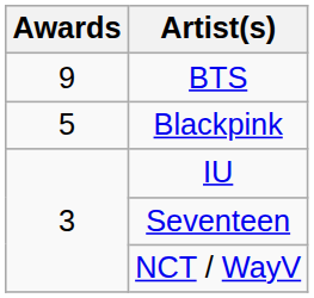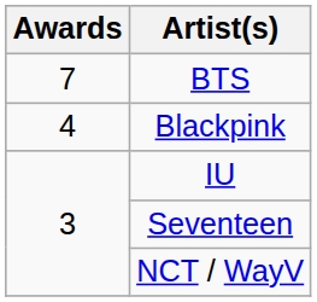 <table class="wikitable" style="text-align:center;">
 <tr>
 <th scope="col">Awards</th>
 <th scope="col">Artist(s)</th>
 </tr>
 <tr>
-<td>9</td>
+<td>7</td>
 <td><a href='#'>BTS</a></td>
 </tr>
 <tr>
-<td>5</td>
+<td>4</td>
 <td><a href='#'>Blackpink</a></td>
 </tr>
 <tr>
 <td rowspan="3">3</td>
 <td><a href='#'>IU</a></td>
 </tr>
 <tr>
 <td><a href='#'>Seventeen</a></td>
 </tr>
 <tr>
 <td><a href='#'>NCT</a> / <a href='#'>WayV</a></td>
 </tr>
 </table>
